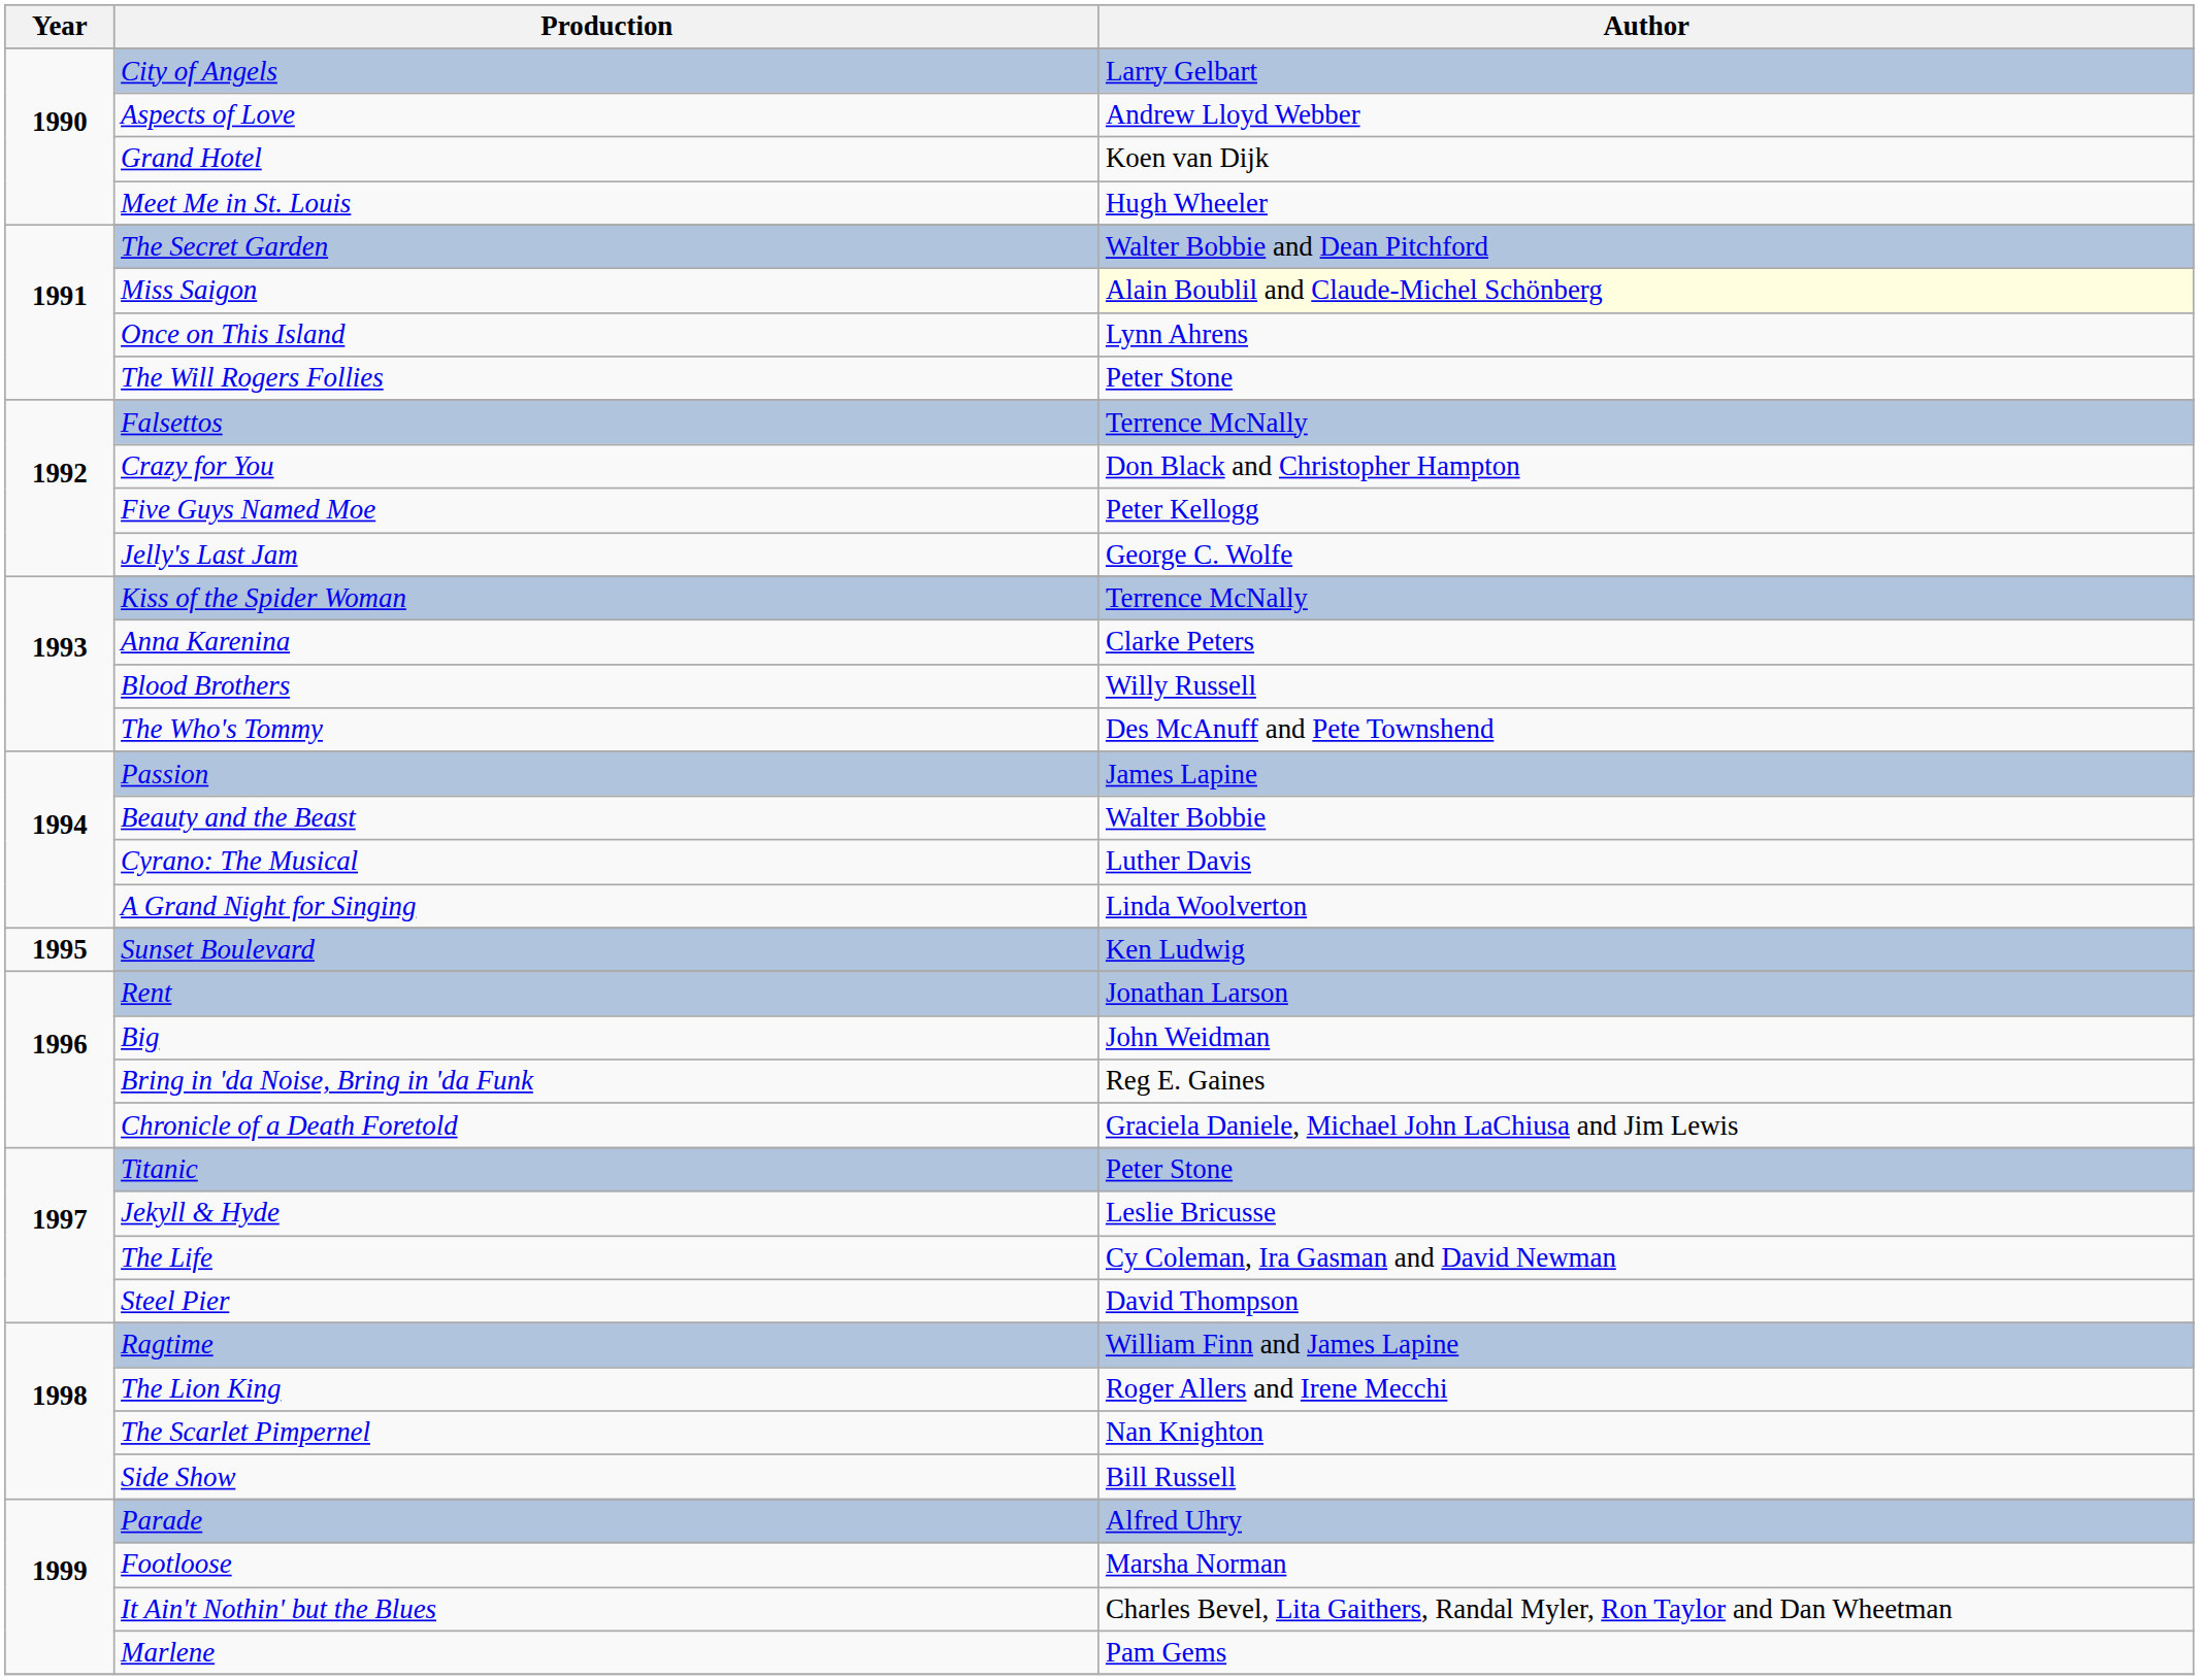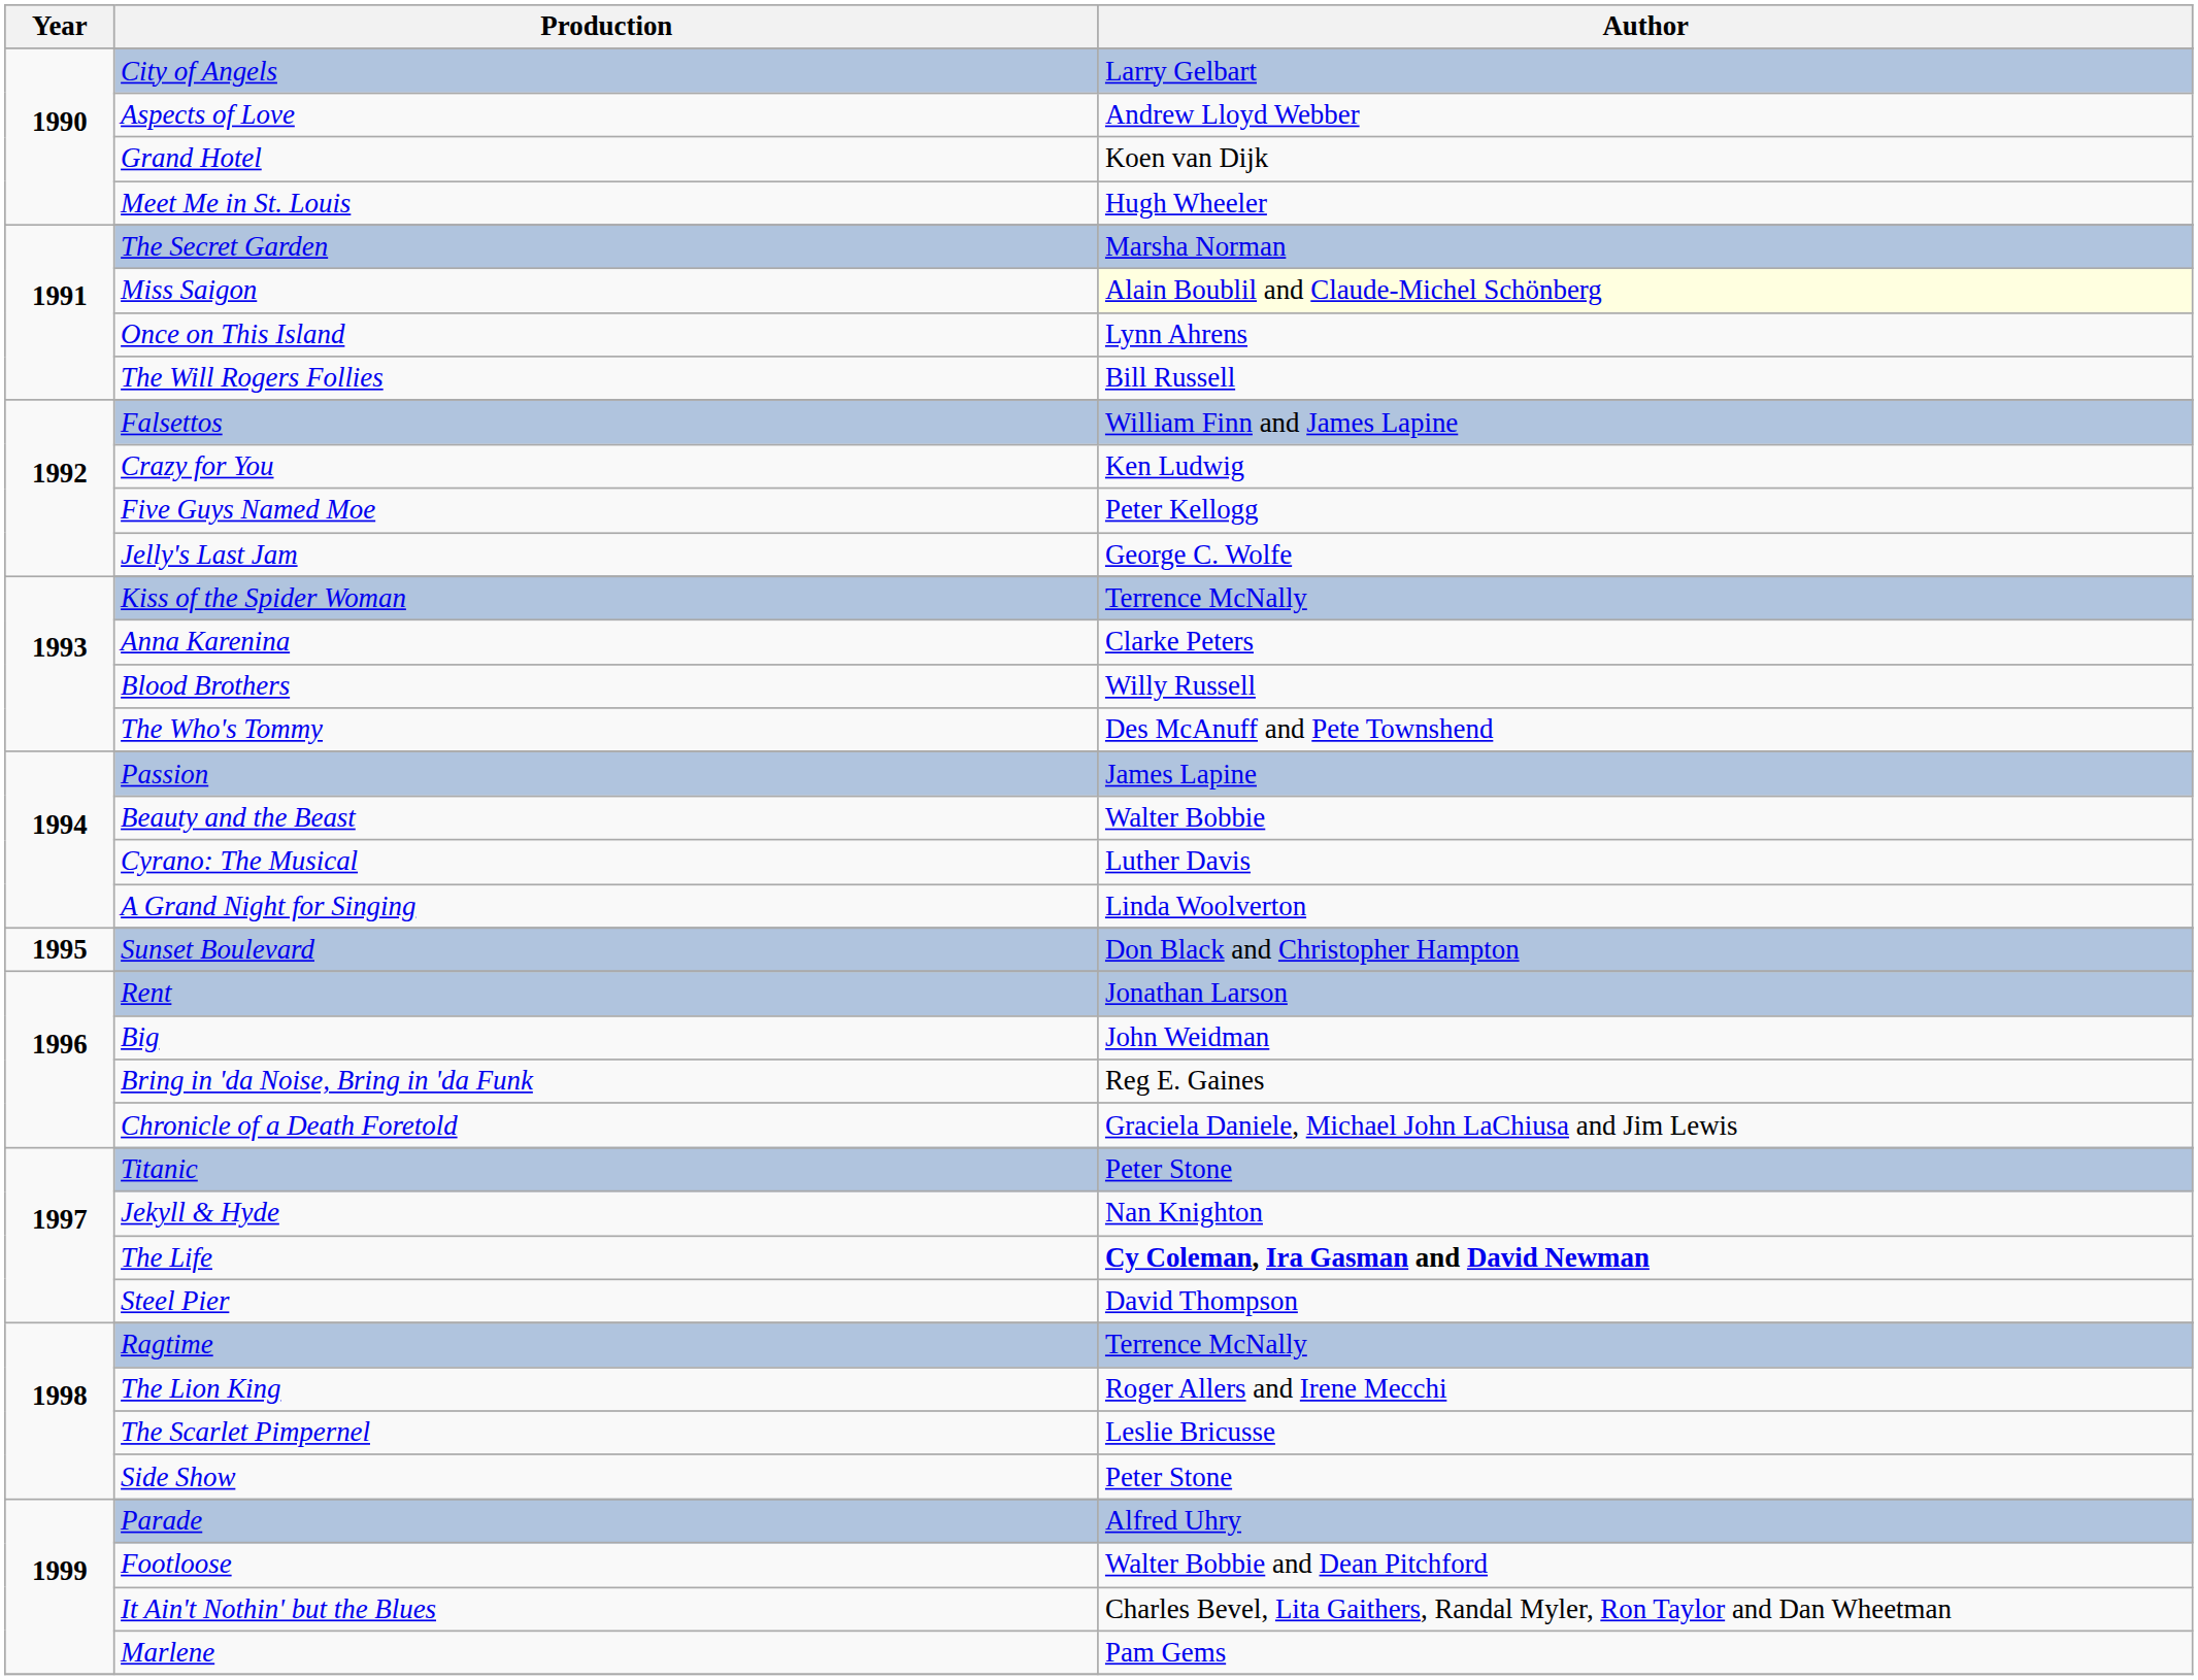 <table class="wikitable" style="width:100%;">
 <tr style="background:#bebebe;">
 <th style="width:5%;">Year</th>
 <th style="width:45%;">Production</th>
 <th style="width:50%;">Author</th>
 </tr>
 <tr>
 <td rowspan="5" align="center"><strong>1990</strong><br><br></td>
 </tr>
 <tr style="background:#B0C4DE">
 <td><em><a href='#'>City of Angels</a></em></td>
 <td><a href='#'>Larry Gelbart</a></td>
 </tr>
 <tr>
 <td><em><a href='#'>Aspects of Love</a></em></td>
 <td><a href='#'>Andrew Lloyd Webber</a></td>
 </tr>
 <tr>
 <td><em><a href='#'>Grand Hotel</a></em></td>
 <td>Koen van Dijk</td>
 </tr>
 <tr>
 <td><em><a href='#'>Meet Me in St. Louis</a></em></td>
 <td><a href='#'>Hugh Wheeler</a></td>
 </tr>
 <tr>
 <td rowspan="5" align="center"><strong>1991</strong><br><br></td>
 </tr>
 <tr style="background:#B0C4DE">
 <td><em><a href='#'>The Secret Garden</a></em></td>
-<td><a href='#'>Walter Bobbie</a> and <a href='#'>Dean Pitchford</a></td>
+<td><a href='#'>Marsha Norman</a></td>
 </tr>
 <tr>
 <td><em><a href='#'>Miss Saigon</a></em></td>
 <td style="background: lightyellow;"><a href='#'>Alain Boublil</a> and <a href='#'>Claude-Michel Schönberg</a></td>
 </tr>
 <tr>
 <td><em><a href='#'>Once on This Island</a></em></td>
 <td><a href='#'>Lynn Ahrens</a></td>
 </tr>
 <tr>
 <td><em><a href='#'>The Will Rogers Follies</a></em></td>
-<td><a href='#'>Peter Stone</a></td>
+<td><a href='#'>Bill Russell</a></td>
 </tr>
 <tr>
 <td rowspan="5" align="center"><strong>1992</strong><br><br></td>
 </tr>
 <tr style="background:#B0C4DE">
 <td><em><a href='#'>Falsettos</a></em></td>
-<td><a href='#'>Terrence McNally</a></td>
+<td><a href='#'>William Finn</a> and <a href='#'>James Lapine</a></td>
 </tr>
 <tr>
 <td><em><a href='#'>Crazy for You</a></em></td>
-<td><a href='#'>Don Black</a> and <a href='#'>Christopher Hampton</a></td>
+<td><a href='#'>Ken Ludwig</a></td>
 </tr>
 <tr>
 <td><em><a href='#'>Five Guys Named Moe</a></em></td>
 <td><a href='#'>Peter Kellogg</a></td>
 </tr>
 <tr>
 <td><em><a href='#'>Jelly's Last Jam</a></em></td>
 <td><a href='#'>George C. Wolfe</a></td>
 </tr>
 <tr>
 <td rowspan="5" align="center"><strong>1993</strong><br><br></td>
 </tr>
 <tr style="background:#B0C4DE">
 <td><em><a href='#'>Kiss of the Spider Woman</a></em></td>
 <td><a href='#'>Terrence McNally</a></td>
 </tr>
 <tr>
 <td><em><a href='#'>Anna Karenina</a></em></td>
 <td><a href='#'>Clarke Peters</a></td>
 </tr>
 <tr>
 <td><em><a href='#'>Blood Brothers</a></em></td>
 <td><a href='#'>Willy Russell</a></td>
 </tr>
 <tr>
 <td><em><a href='#'>The Who's Tommy</a></em></td>
 <td><a href='#'>Des McAnuff</a> and <a href='#'>Pete Townshend</a></td>
 </tr>
 <tr>
 <td rowspan="5" align="center"><strong>1994</strong><br><br></td>
 </tr>
 <tr style="background:#B0C4DE">
 <td><em><a href='#'>Passion</a></em></td>
 <td><a href='#'>James Lapine</a></td>
 </tr>
 <tr>
 <td><em><a href='#'>Beauty and the Beast</a></em></td>
 <td><a href='#'>Walter Bobbie</a></td>
 </tr>
 <tr>
 <td><em><a href='#'>Cyrano: The Musical</a></em></td>
 <td><a href='#'>Luther Davis</a></td>
 </tr>
 <tr>
 <td><em><a href='#'>A Grand Night for Singing</a></em></td>
 <td><a href='#'>Linda Woolverton</a></td>
 </tr>
 <tr>
 <td rowspan="2" align="center"><strong>1995</strong><br></td>
 </tr>
 <tr style="background:#B0C4DE">
 <td><em><a href='#'>Sunset Boulevard</a></em></td>
-<td><a href='#'>Ken Ludwig</a></td>
+<td><a href='#'>Don Black</a> and <a href='#'>Christopher Hampton</a></td>
 </tr>
 <tr>
 <td rowspan="5" align="center"><strong>1996</strong><br><br></td>
 </tr>
 <tr style="background:#B0C4DE">
 <td><em><a href='#'>Rent</a></em></td>
 <td><a href='#'>Jonathan Larson</a></td>
 </tr>
 <tr>
 <td><em><a href='#'>Big</a></em></td>
 <td><a href='#'>John Weidman</a></td>
 </tr>
 <tr>
 <td><em><a href='#'>Bring in 'da Noise, Bring in 'da Funk</a></em></td>
 <td>Reg E. Gaines</td>
 </tr>
 <tr>
 <td><em><a href='#'>Chronicle of a Death Foretold</a></em></td>
 <td><a href='#'>Graciela Daniele</a>, <a href='#'>Michael John LaChiusa</a> and Jim Lewis</td>
 </tr>
 <tr>
 <td rowspan="5" align="center"><strong>1997</strong><br><br></td>
 </tr>
 <tr style="background:#B0C4DE">
 <td><em><a href='#'>Titanic</a></em></td>
 <td><a href='#'>Peter Stone</a></td>
 </tr>
 <tr>
 <td><em><a href='#'>Jekyll & Hyde</a></em></td>
-<td><a href='#'>Leslie Bricusse</a></td>
+<td><a href='#'>Nan Knighton</a></td>
 </tr>
 <tr>
 <td><em><a href='#'>The Life</a></em></td>
-<td><a href='#'>Cy Coleman</a>, <a href='#'>Ira Gasman</a> and <a href='#'>David Newman</a></td>
+<td><strong><a href='#'>Cy Coleman</a>, <a href='#'>Ira Gasman</a> and <a href='#'>David Newman</a></strong></td>
 </tr>
 <tr>
 <td><em><a href='#'>Steel Pier</a></em></td>
 <td><a href='#'>David Thompson</a></td>
 </tr>
 <tr>
 <td rowspan="5" align="center"><strong>1998</strong><br><br></td>
 </tr>
 <tr style="background:#B0C4DE">
 <td><em><a href='#'>Ragtime</a></em></td>
-<td><a href='#'>William Finn</a> and <a href='#'>James Lapine</a></td>
+<td><a href='#'>Terrence McNally</a></td>
 </tr>
 <tr>
 <td><em><a href='#'>The Lion King</a></em></td>
 <td><a href='#'>Roger Allers</a> and <a href='#'>Irene Mecchi</a></td>
 </tr>
 <tr>
 <td><em><a href='#'>The Scarlet Pimpernel</a></em></td>
-<td><a href='#'>Nan Knighton</a></td>
+<td><a href='#'>Leslie Bricusse</a></td>
 </tr>
 <tr>
 <td><em><a href='#'>Side Show</a></em></td>
-<td><a href='#'>Bill Russell</a></td>
+<td><a href='#'>Peter Stone</a></td>
 </tr>
 <tr>
 <td rowspan="5" align="center"><strong>1999</strong><br><br></td>
 </tr>
 <tr style="background:#B0C4DE">
 <td><em><a href='#'>Parade</a></em></td>
 <td><a href='#'>Alfred Uhry</a></td>
 </tr>
 <tr>
 <td><em><a href='#'>Footloose</a></em></td>
-<td><a href='#'>Marsha Norman</a></td>
+<td><a href='#'>Walter Bobbie</a> and <a href='#'>Dean Pitchford</a></td>
 </tr>
 <tr>
 <td><em><a href='#'>It Ain't Nothin' but the Blues</a></em></td>
 <td>Charles Bevel, <a href='#'>Lita Gaithers</a>, Randal Myler, <a href='#'>Ron Taylor</a> and Dan Wheetman</td>
 </tr>
 <tr>
 <td><em><a href='#'>Marlene</a></em></td>
 <td><a href='#'>Pam Gems</a></td>
 </tr>
 <tr>
 </tr>
 </table>
